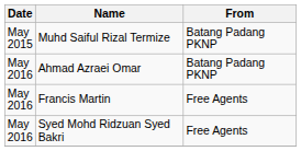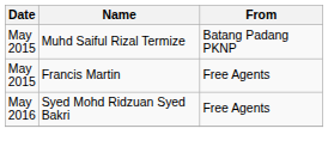 <table class="wikitable sortable">
 <tr>
 <th width= 25>Date</th>
 <th width= 200>Name</th>
 <th width= 150>From</th>
 </tr>
 <tr>
 <td>May 2015</td>
 <td> Muhd Saiful Rizal Termize</td>
 <td> Batang Padang PKNP</td>
 </tr>
 <tr>
-<td>May 2016</td>
-<td> Ahmad Azraei Omar</td>
-<td> Batang Padang PKNP</td>
-</tr>
-<tr>
-<td>May 2016</td>
+<td>May 2015</td>
 <td> Francis Martin</td>
 <td>Free Agents</td>
 </tr>
 <tr>
 <td>May 2016</td>
 <td> Syed Mohd Ridzuan Syed Bakri</td>
 <td>Free Agents</td>
 </tr>
 <tr>
 </tr>
 </table>
